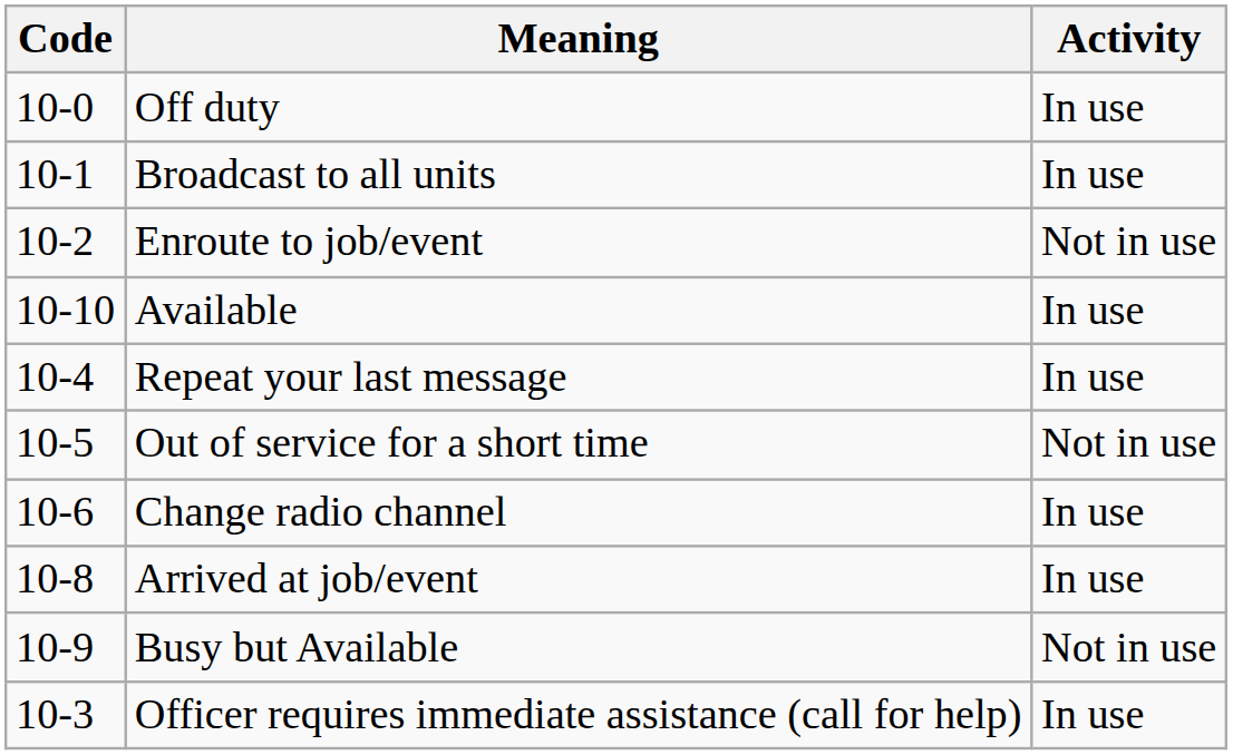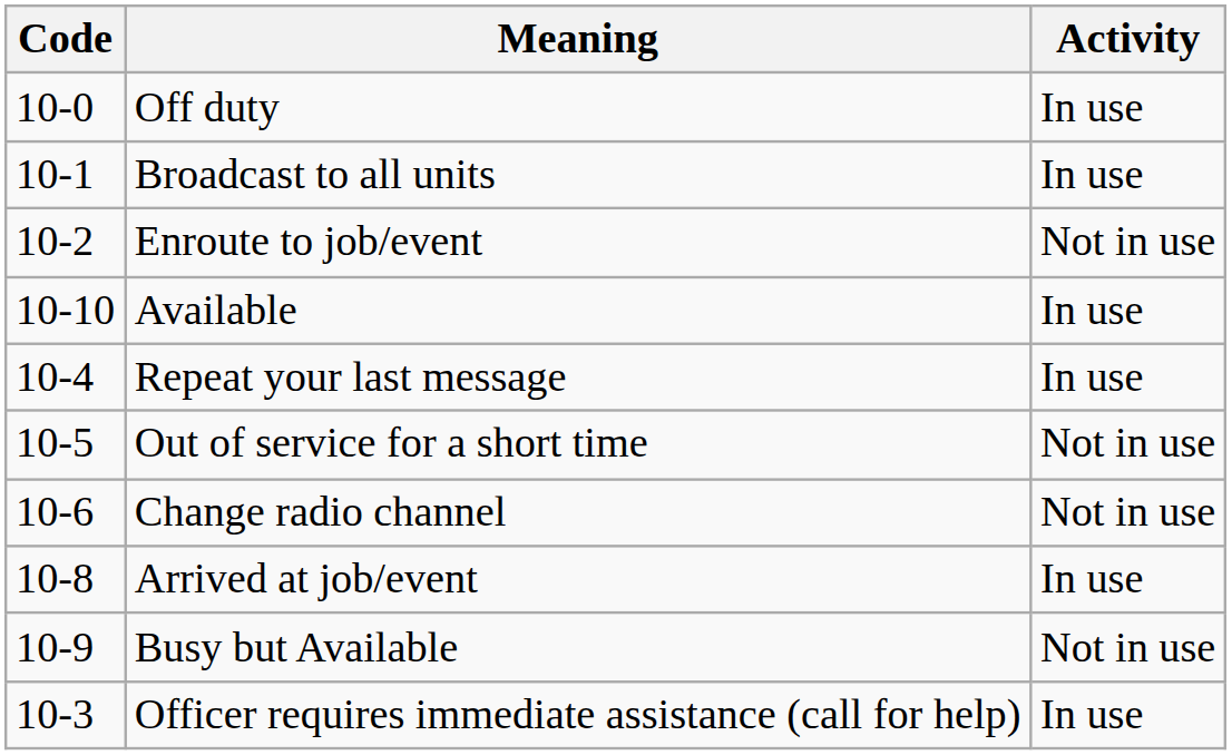 <table class="wikitable">
 <tr>
 <th>Code</th>
 <th>Meaning</th>
 <th>Activity</th>
 </tr>
 <tr>
 <td>10-0</td>
 <td>Off duty</td>
 <td>In use</td>
 </tr>
 <tr>
 <td>10-1</td>
 <td>Broadcast to all units</td>
 <td>In use</td>
 </tr>
 <tr>
 <td>10-2</td>
 <td>Enroute to job/event</td>
 <td>Not in use</td>
 </tr>
 <tr>
 <td>10-10</td>
 <td>Available</td>
 <td>In use</td>
 </tr>
 <tr>
 <td>10-4</td>
 <td>Repeat your last message</td>
 <td>In use</td>
 </tr>
 <tr>
 <td>10-5</td>
 <td>Out of service for a short time</td>
 <td>Not in use</td>
 </tr>
 <tr>
 <td>10-6</td>
 <td>Change radio channel</td>
-<td>In use</td>
+<td>Not in use</td>
 </tr>
 <tr>
 <td>10-8</td>
 <td>Arrived at job/event</td>
 <td>In use</td>
 </tr>
 <tr>
 <td>10-9</td>
 <td>Busy but Available</td>
 <td>Not in use</td>
 </tr>
 <tr>
 <td>10-3</td>
 <td>Officer requires immediate assistance (call for help)</td>
 <td>In use</td>
 </tr>
 </table>
